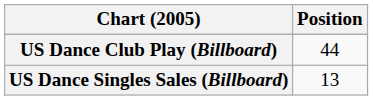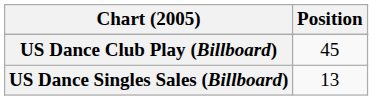 <table class="wikitable plainrowheaders" style="text-align:center">
 <tr>
 <th scope="col">Chart (2005)</th>
 <th scope="col">Position</th>
 </tr>
 <tr>
 </tr>
 <tr>
 <th scope="row">US Dance Club Play (<em>Billboard</em>)</th>
-<td>44</td>
+<td>45</td>
 </tr>
 <tr>
 <th scope="row">US Dance Singles Sales (<em>Billboard</em>)</th>
 <td>13</td>
 </tr>
 </table>
